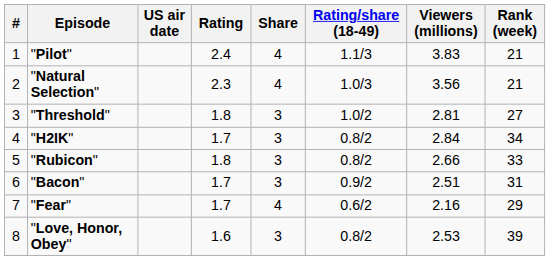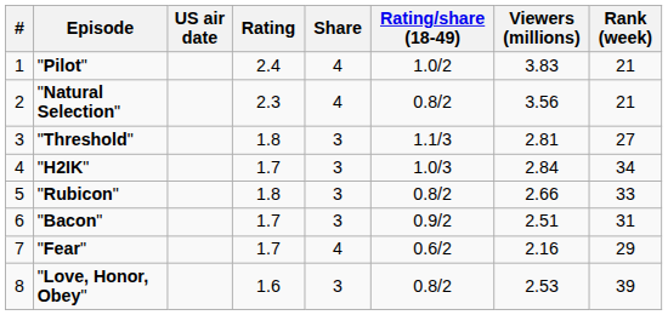 <table style="text-align:center;" class="wikitable sortable">
 <tr>
 <th style="padding:0 8px;">#</th>
 <th style="width:250px;" class="unsortable">Episode</th>
 <th style="width:150px;">US air date</th>
 <th style="padding:0 8px;">Rating</th>
 <th style="padding:0 8px;">Share</th>
 <th style="padding:0 8px;"><a href='#'>Rating/share</a><br>(18-49)</th>
 <th style="padding:0 8px;">Viewers<br>(millions)</th>
 <th style="padding:0 8px;">Rank<br>(week)</th>
 </tr>
 <tr>
 <td>1</td>
 <td style="text-align:left">"<strong>Pilot</strong>"</td>
 <td></td>
 <td>2.4</td>
 <td>4</td>
-<td>1.1/3</td>
+<td>1.0/2</td>
 <td>3.83</td>
 <td>21</td>
 </tr>
 <tr>
 <td>2</td>
 <td style="text-align:left">"<strong>Natural Selection</strong>"</td>
 <td></td>
 <td>2.3</td>
 <td>4</td>
-<td>1.0/3</td>
+<td>0.8/2</td>
 <td>3.56</td>
 <td>21</td>
 </tr>
 <tr>
 <td>3</td>
 <td style="text-align:left">"<strong>Threshold</strong>"</td>
 <td></td>
 <td>1.8</td>
 <td>3</td>
-<td>1.0/2</td>
+<td>1.1/3</td>
 <td>2.81</td>
 <td>27</td>
 </tr>
 <tr>
 <td>4</td>
 <td style="text-align:left">"<strong>H2IK</strong>"</td>
 <td></td>
 <td>1.7</td>
 <td>3</td>
-<td>0.8/2</td>
+<td>1.0/3</td>
 <td>2.84</td>
 <td>34</td>
 </tr>
 <tr>
 <td>5</td>
 <td style="text-align:left">"<strong>Rubicon</strong>"</td>
 <td></td>
 <td>1.8</td>
 <td>3</td>
 <td>0.8/2</td>
 <td>2.66</td>
 <td>33</td>
 </tr>
 <tr>
 <td>6</td>
 <td style="text-align:left">"<strong>Bacon</strong>"</td>
 <td></td>
 <td>1.7</td>
 <td>3</td>
 <td>0.9/2</td>
 <td>2.51</td>
 <td>31</td>
 </tr>
 <tr>
 <td>7</td>
 <td style="text-align:left">"<strong>Fear</strong>"</td>
 <td></td>
 <td>1.7</td>
 <td>4</td>
 <td>0.6/2</td>
 <td>2.16</td>
 <td>29</td>
 </tr>
 <tr>
 <td>8</td>
 <td style="text-align:left">"<strong>Love, Honor, Obey</strong>"</td>
 <td></td>
 <td>1.6</td>
 <td>3</td>
 <td>0.8/2</td>
 <td>2.53</td>
 <td>39</td>
 </tr>
 </table>
